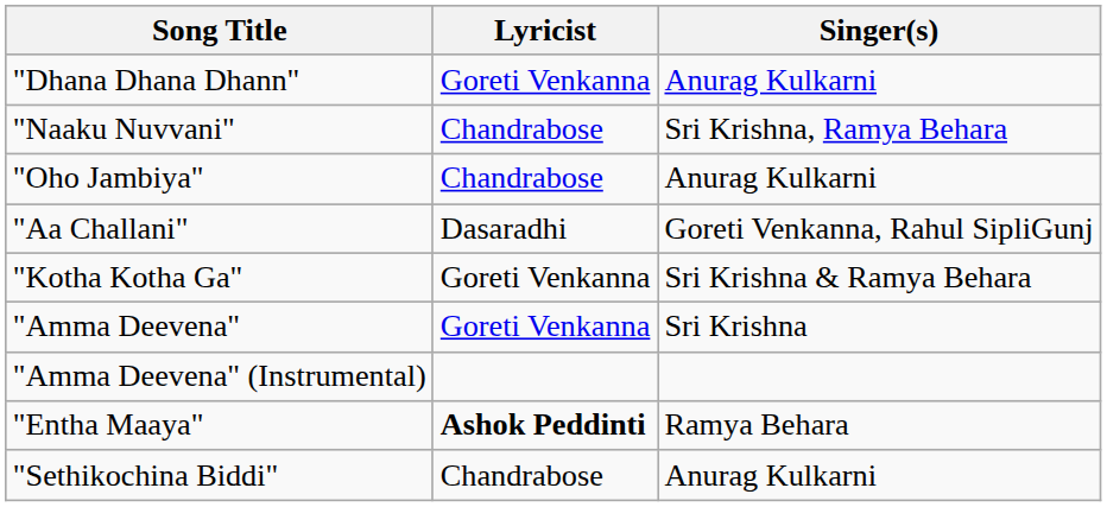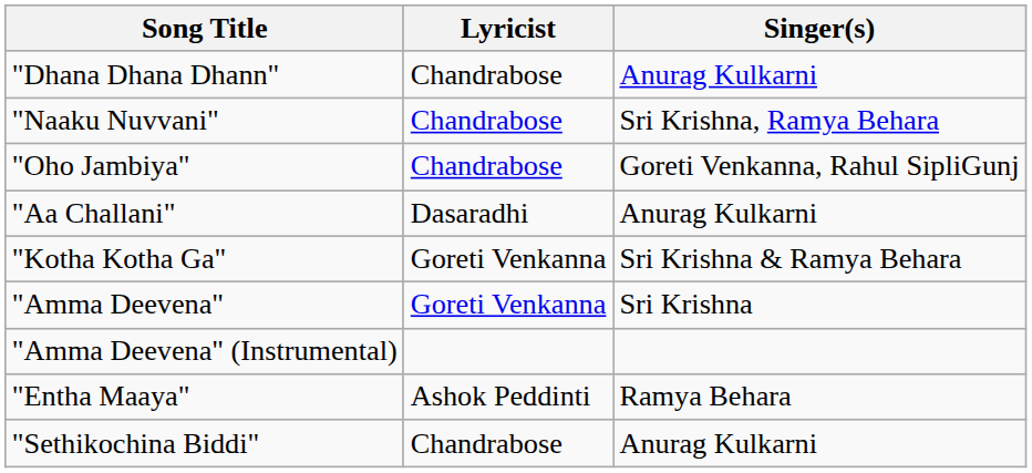 <table class="wikitable">
 <tr>
 <th>Song Title</th>
 <th>Lyricist</th>
 <th>Singer(s)</th>
 </tr>
 <tr>
 <td>"Dhana Dhana Dhann"</td>
-<td><a href='#'>Goreti Venkanna</a></td>
+<td>Chandrabose</td>
 <td><a href='#'>Anurag Kulkarni</a></td>
 </tr>
 <tr>
 <td>"Naaku Nuvvani"</td>
 <td><a href='#'>Chandrabose</a></td>
 <td>Sri Krishna, <a href='#'>Ramya Behara</a></td>
 </tr>
 <tr>
 <td>"Oho Jambiya"</td>
 <td><a href='#'>Chandrabose</a></td>
-<td>Anurag Kulkarni</td>
+<td>Goreti Venkanna, Rahul SipliGunj</td>
 </tr>
 <tr>
 <td>"Aa Challani"</td>
 <td>Dasaradhi</td>
-<td>Goreti Venkanna, Rahul SipliGunj</td>
+<td>Anurag Kulkarni</td>
 </tr>
 <tr>
 <td>"Kotha Kotha Ga"</td>
 <td>Goreti Venkanna</td>
 <td>Sri Krishna & Ramya Behara</td>
 </tr>
 <tr>
 <td>"Amma Deevena"</td>
 <td><a href='#'>Goreti Venkanna</a></td>
 <td>Sri Krishna</td>
 </tr>
 <tr>
 <td>"Amma Deevena" (Instrumental)</td>
 <td></td>
 <td></td>
 </tr>
 <tr>
 <td>"Entha Maaya"</td>
-<td><strong>Ashok Peddinti</strong></td>
+<td>Ashok Peddinti</td>
 <td>Ramya Behara</td>
 </tr>
 <tr>
 <td>"Sethikochina Biddi"</td>
 <td>Chandrabose</td>
 <td>Anurag Kulkarni</td>
 </tr>
 </table>
